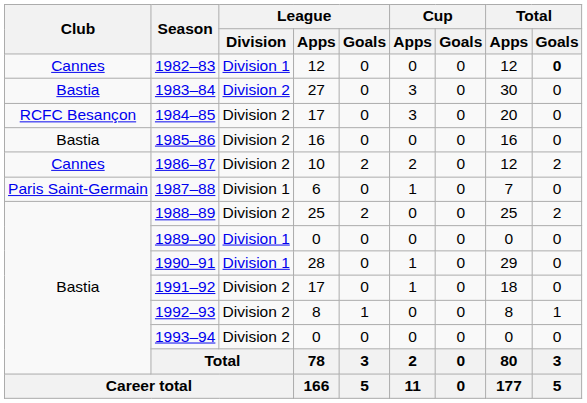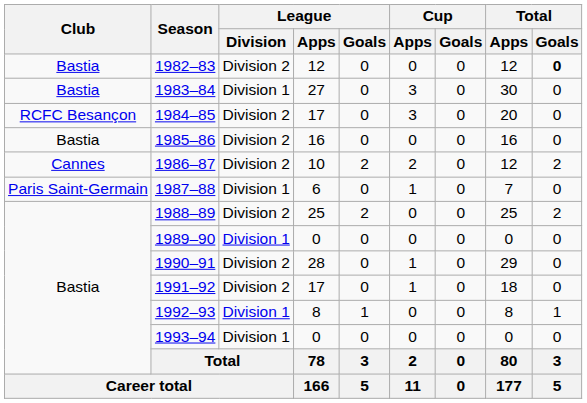 <table class="wikitable" style="text-align:center">
 <tr>
 <th rowspan="2">Club</th>
 <th rowspan="2">Season</th>
 <th colspan="3">League</th>
 <th colspan="2">Cup</th>
 <th colspan="2">Total</th>
 </tr>
 <tr>
 <th>Division</th>
 <th>Apps</th>
 <th>Goals</th>
 <th>Apps</th>
 <th>Goals</th>
 <th>Apps</th>
 <th>Goals</th>
 </tr>
 <tr>
-<td><a href='#'>Cannes</a></td>
+<td><a href='#'>Bastia</a></td>
 <td><a href='#'>1982–83</a></td>
-<td><a href='#'>Division 1</a></td>
+<td>Division 2</td>
 <td>12</td>
 <td>0</td>
 <td>0</td>
 <td>0</td>
 <td>12</td>
 <td><strong>0</strong></td>
 </tr>
 <tr>
 <td><a href='#'>Bastia</a></td>
 <td><a href='#'>1983–84</a></td>
-<td><a href='#'>Division 2</a></td>
+<td>Division 1</td>
 <td>27</td>
 <td>0</td>
 <td>3</td>
 <td>0</td>
 <td>30</td>
 <td>0</td>
 </tr>
 <tr>
 <td><a href='#'>RCFC Besançon</a></td>
 <td><a href='#'>1984–85</a></td>
 <td>Division 2</td>
 <td>17</td>
 <td>0</td>
 <td>3</td>
 <td>0</td>
 <td>20</td>
 <td>0</td>
 </tr>
 <tr>
 <td>Bastia</td>
 <td><a href='#'>1985–86</a></td>
 <td>Division 2</td>
 <td>16</td>
 <td>0</td>
 <td>0</td>
 <td>0</td>
 <td>16</td>
 <td>0</td>
 </tr>
 <tr>
 <td><a href='#'>Cannes</a></td>
 <td><a href='#'>1986–87</a></td>
 <td>Division 2</td>
 <td>10</td>
 <td>2</td>
 <td>2</td>
 <td>0</td>
 <td>12</td>
 <td>2</td>
 </tr>
 <tr>
 <td><a href='#'>Paris Saint-Germain</a></td>
 <td><a href='#'>1987–88</a></td>
 <td>Division 1</td>
 <td>6</td>
 <td>0</td>
 <td>1</td>
 <td>0</td>
 <td>7</td>
 <td>0</td>
 </tr>
 <tr>
 <td rowspan="7">Bastia</td>
 <td><a href='#'>1988–89</a></td>
 <td>Division 2</td>
 <td>25</td>
 <td>2</td>
 <td>0</td>
 <td>0</td>
 <td>25</td>
 <td>2</td>
 </tr>
 <tr>
 <td><a href='#'>1989–90</a></td>
 <td><a href='#'>Division 1</a></td>
 <td>0</td>
 <td>0</td>
 <td>0</td>
 <td>0</td>
 <td>0</td>
 <td>0</td>
 </tr>
 <tr>
 <td><a href='#'>1990–91</a></td>
-<td><a href='#'>Division 1</a></td>
+<td>Division 2</td>
 <td>28</td>
 <td>0</td>
 <td>1</td>
 <td>0</td>
 <td>29</td>
 <td>0</td>
 </tr>
 <tr>
 <td><a href='#'>1991–92</a></td>
 <td>Division 2</td>
 <td>17</td>
 <td>0</td>
 <td>1</td>
 <td>0</td>
 <td>18</td>
 <td>0</td>
 </tr>
 <tr>
 <td><a href='#'>1992–93</a></td>
-<td>Division 2</td>
+<td><a href='#'>Division 1</a></td>
 <td>8</td>
 <td>1</td>
 <td>0</td>
 <td>0</td>
 <td>8</td>
 <td>1</td>
 </tr>
 <tr>
 <td><a href='#'>1993–94</a></td>
-<td>Division 2</td>
+<td>Division 1</td>
 <td>0</td>
 <td>0</td>
 <td>0</td>
 <td>0</td>
 <td>0</td>
 <td>0</td>
 </tr>
 <tr>
 <th colspan="2">Total</th>
 <th>78</th>
 <th>3</th>
 <th>2</th>
 <th>0</th>
 <th>80</th>
 <th>3</th>
 </tr>
 <tr>
 <th colspan="3">Career total</th>
 <th>166</th>
 <th>5</th>
 <th>11</th>
 <th>0</th>
 <th>177</th>
 <th>5</th>
 </tr>
 </table>
